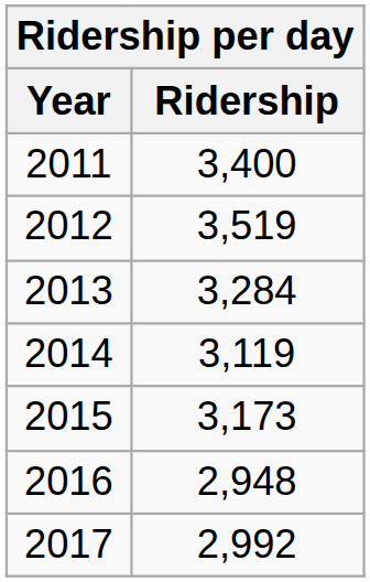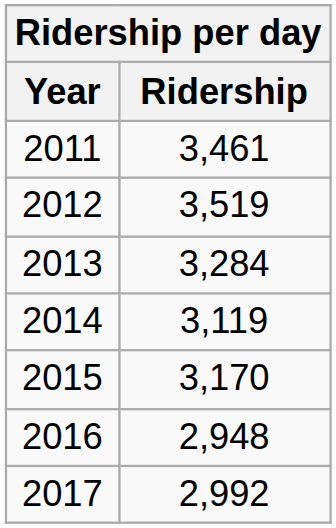 <table class="wikitable" style="margin: 1em 0.2em; text-align: center;">
 <tr style="background: #ddd;">
 <th colspan="2">Ridership per day </th>
 </tr>
 <tr>
 <th>Year</th>
 <th>Ridership</th>
 </tr>
 <tr>
 <td>2011</td>
-<td>3,400</td>
+<td>3,461</td>
 </tr>
 <tr>
 <td>2012</td>
 <td>3,519</td>
 </tr>
 <tr>
 <td>2013</td>
 <td>3,284</td>
 </tr>
 <tr>
 <td>2014</td>
 <td>3,119</td>
 </tr>
 <tr>
 <td>2015</td>
-<td>3,173</td>
+<td>3,170</td>
 </tr>
 <tr>
 <td>2016</td>
 <td>2,948</td>
 </tr>
 <tr>
 <td>2017</td>
 <td>2,992</td>
 </tr>
 </table>
